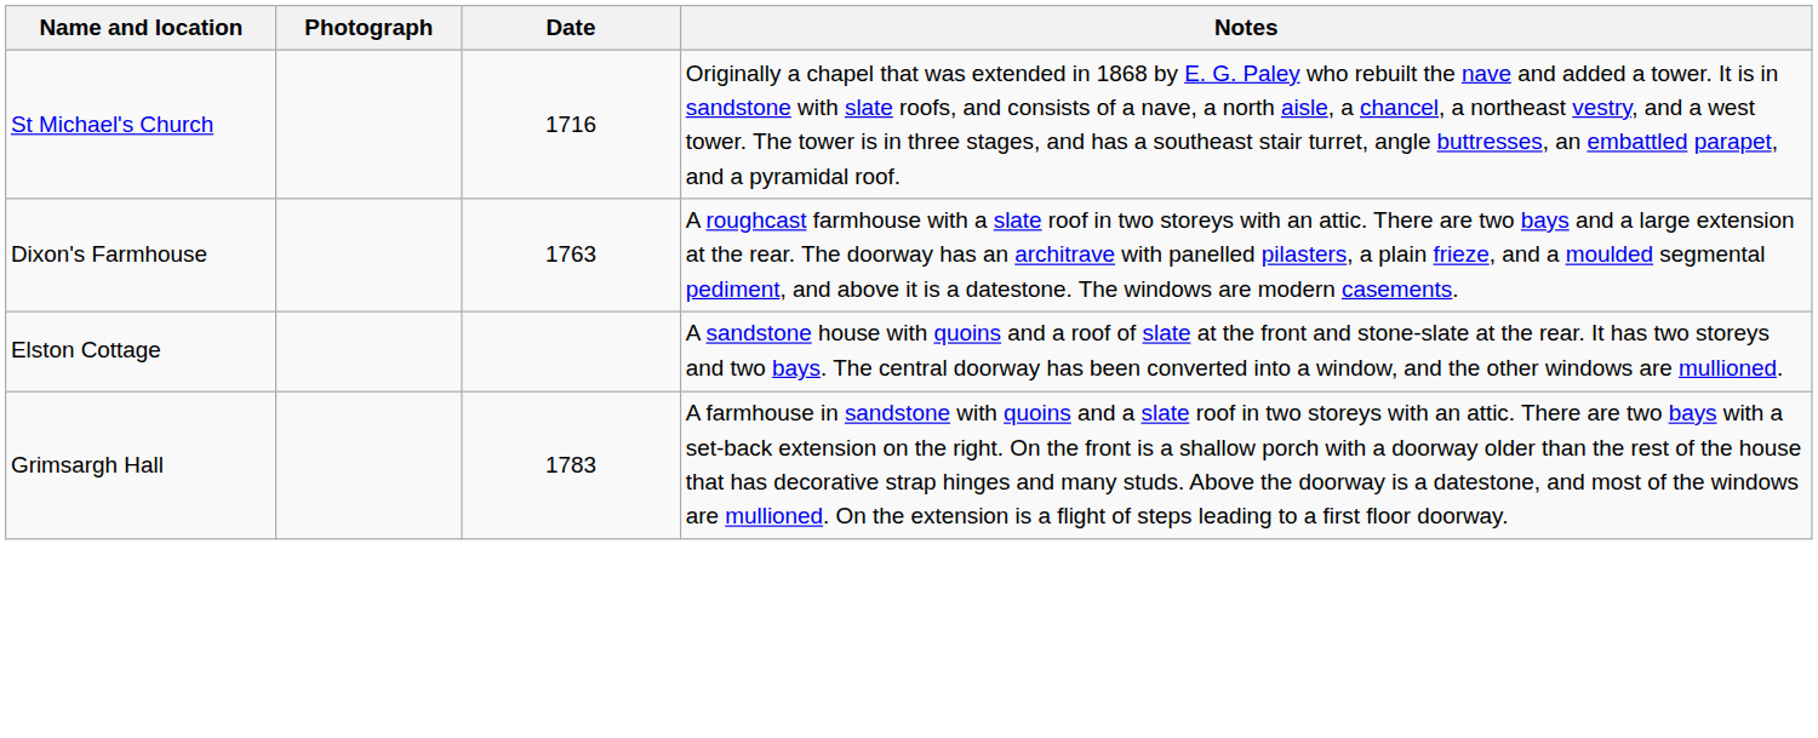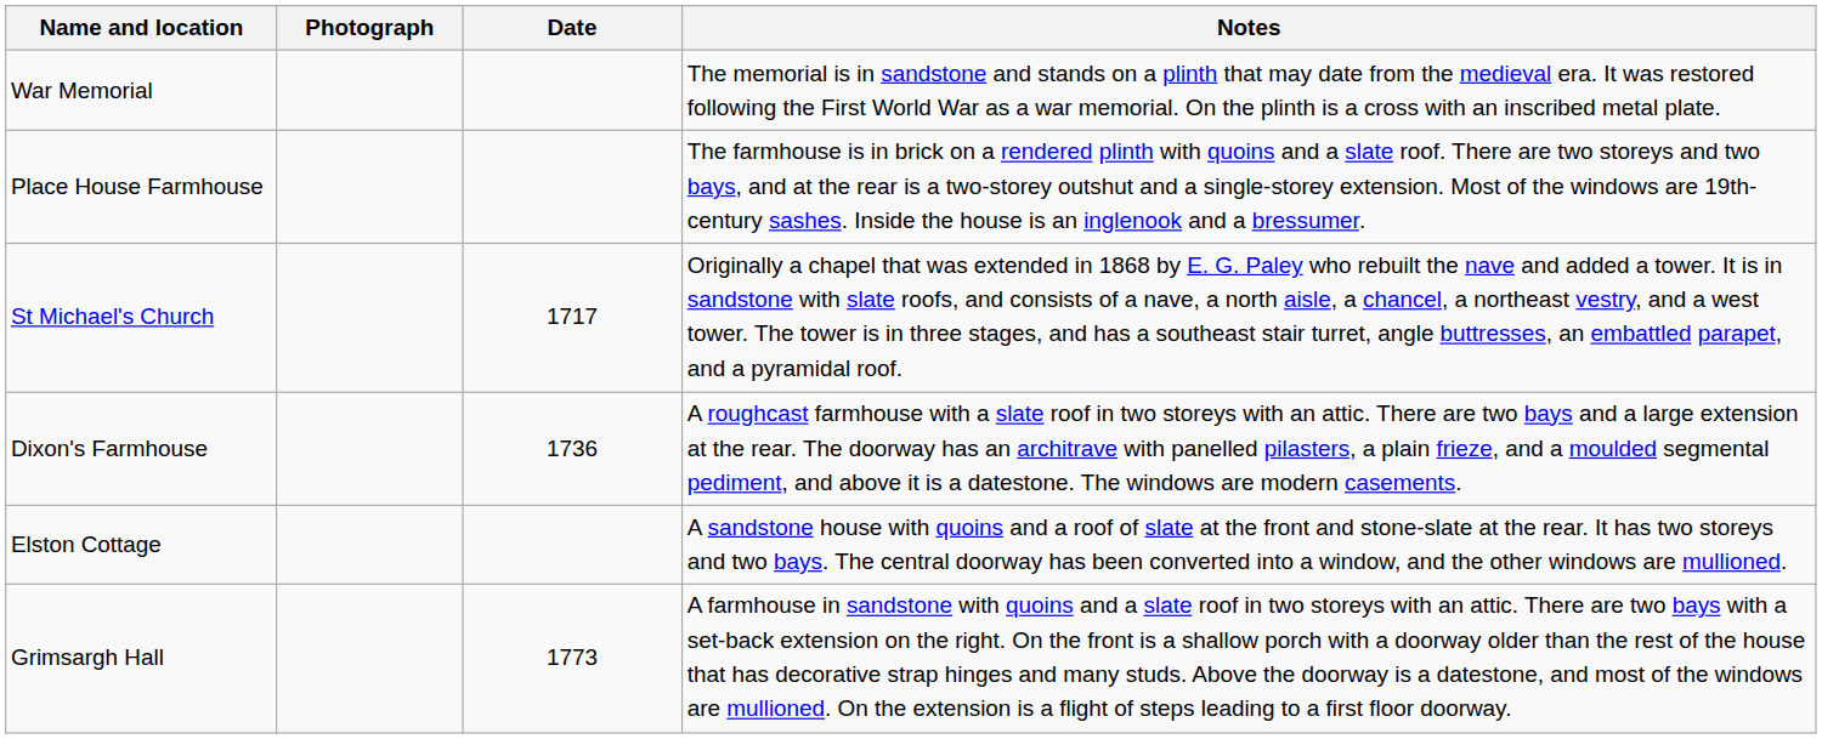 <table class="wikitable sortable plainrowheaders" style="width:100%;border:0px;text-align:left;line-height:150%;">
 <tr>
 <th scope="col"  style="width:150px">Name and location</th>
 <th scope="col"  style="width:100px" class="unsortable">Photograph</th>
 <th scope="col"  style="width:120px">Date</th>
 <th scope="col"  style="width:650px" class="unsortable">Notes</th>
 </tr>
 <tr>
+<td>War Memorial<br><small></small></td>
+<td></td>
+<td align="center"></td>
+<td>The memorial is in <a href='#'>sandstone</a> and stands on a <a href='#'>plinth</a> that may date from the <a href='#'>medieval</a> era.  It was restored following the First World War as a war memorial.  On the plinth is a cross with an inscribed metal plate.</td>
+</tr>
+<tr>
+<td>Place House Farmhouse<br><small></small></td>
+<td></td>
+<td align="center"></td>
+<td>The farmhouse is in brick on a <a href='#'>rendered</a> <a href='#'>plinth</a> with <a href='#'>quoins</a> and a <a href='#'>slate</a> roof.  There are two storeys and two <a href='#'>bays</a>, and at the rear is a two-storey outshut and a single-storey extension.  Most of the windows are 19th-century <a href='#'>sashes</a>.  Inside the house is an <a href='#'>inglenook</a> and a <a href='#'>bressumer</a>.</td>
+</tr>
+<tr>
 <td><a href='#'>St Michael's Church</a><br><small></small></td>
 <td></td>
-<td align="center">1716</td>
+<td align="center">1717</td>
 <td>Originally a chapel that was extended in 1868 by <a href='#'>E. G. Paley</a> who rebuilt the <a href='#'>nave</a> and added a tower.  It is in <a href='#'>sandstone</a> with <a href='#'>slate</a> roofs, and consists of a nave, a north <a href='#'>aisle</a>, a <a href='#'>chancel</a>, a northeast <a href='#'>vestry</a>, and a west tower.  The tower is in three stages, and has a southeast stair turret, angle <a href='#'>buttresses</a>, an <a href='#'>embattled</a> <a href='#'>parapet</a>, and a pyramidal roof.</td>
 </tr>
 <tr>
 <td>Dixon's Farmhouse<br><small></small></td>
 <td></td>
-<td align="center">1763</td>
+<td align="center">1736</td>
 <td>A <a href='#'>roughcast</a> farmhouse with a <a href='#'>slate</a> roof in two storeys with an attic.  There are two <a href='#'>bays</a> and a large extension at the rear.  The doorway has an <a href='#'>architrave</a> with panelled <a href='#'>pilasters</a>, a plain <a href='#'>frieze</a>, and a <a href='#'>moulded</a> segmental <a href='#'>pediment</a>, and above it is a datestone.  The windows are modern <a href='#'>casements</a>.</td>
 </tr>
 <tr>
 <td>Elston Cottage<br><small></small></td>
 <td></td>
 <td align="center"></td>
 <td>A <a href='#'>sandstone</a> house with <a href='#'>quoins</a> and a roof of <a href='#'>slate</a> at the front and stone-slate at the rear.  It has two storeys and two <a href='#'>bays</a>.  The central doorway has been converted into a window, and the other windows are <a href='#'>mullioned</a>.</td>
 </tr>
 <tr>
 <td>Grimsargh Hall<br><small></small></td>
 <td></td>
-<td align="center">1783</td>
+<td align="center">1773</td>
 <td>A farmhouse in <a href='#'>sandstone</a> with <a href='#'>quoins</a> and a <a href='#'>slate</a> roof in two storeys with an attic.  There are two <a href='#'>bays</a> with a set-back extension on the right.  On the front is a shallow porch with a doorway older than the rest of the house that has decorative strap hinges and many studs.  Above the doorway is a datestone, and most of the windows are <a href='#'>mullioned</a>. On the extension is a flight of steps leading to a first floor doorway.</td>
 </tr>
 <tr>
 </tr>
 </table>
